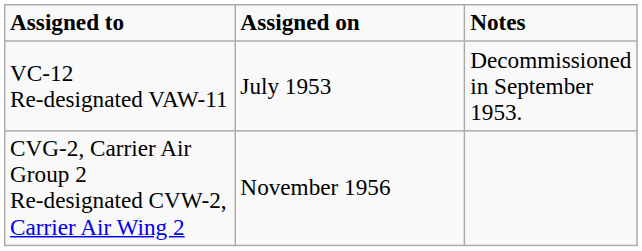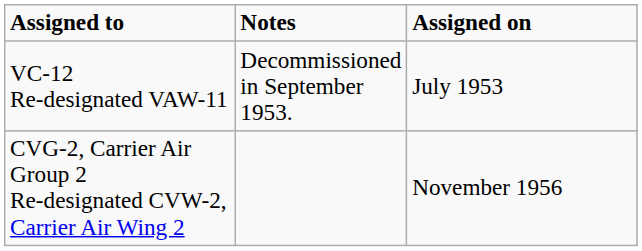 <table class="wikitable" style="width: 70%;">
 <tr>
 <td style="width: 200px;"><strong>Assigned to</strong></td>
+<td><strong>Notes</strong></td>
 <td style="width: 200px;"><strong>Assigned on</strong></td>
-<td><strong>Notes</strong></td>
 </tr>
 <tr>
 <td>VC-12<br>Re-designated VAW-11</td>
+<td>Decommissioned in September 1953.</td>
 <td>July 1953</td>
-<td>Decommissioned in September 1953.</td>
 </tr>
 <tr>
 <td>CVG-2, Carrier Air Group 2<br>Re-designated CVW-2, <a href='#'>Carrier Air Wing 2</a></td>
+<td></td>
 <td>November 1956</td>
-<td></td>
 </tr>
 </table>
